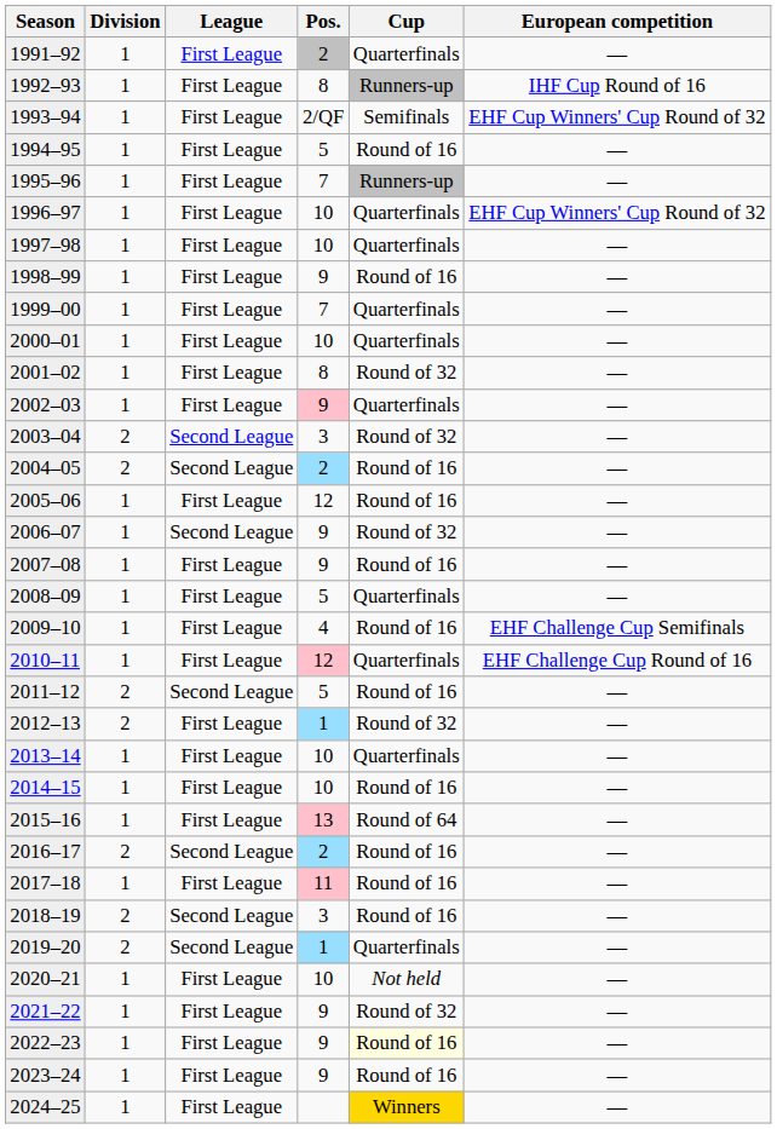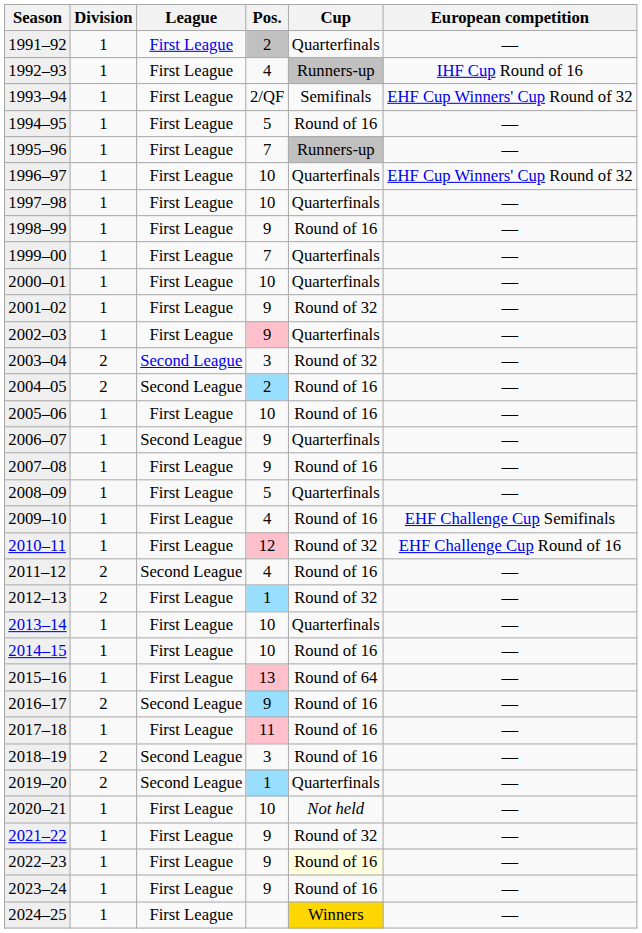 <table class="wikitable">
 <tr>
 <th>Season</th>
 <th>Division</th>
 <th>League</th>
 <th>Pos.</th>
 <th>Cup</th>
 <th>European competition</th>
 </tr>
 <tr>
 <td style="background:#EFEFEF;">1991–92</td>
 <td align="center">1</td>
 <td align="center"><a href='#'>First League</a></td>
 <td align="center" bgcolor=silver>2</td>
 <td align="center">Quarterfinals</td>
 <td align="center">—</td>
 </tr>
 <tr>
 <td style="background:#EFEFEF;">1992–93</td>
 <td align="center">1</td>
 <td align="center">First League</td>
-<td align="center">8</td>
+<td align="center">4</td>
 <td align="center" bgcolor=silver>Runners-up</td>
 <td align="center"><a href='#'>IHF Cup</a> Round of 16</td>
 </tr>
 <tr>
 <td style="background:#EFEFEF;">1993–94</td>
 <td align="center">1</td>
 <td align="center">First League</td>
 <td align="center">2/QF</td>
 <td align="center">Semifinals</td>
 <td align="center"><a href='#'>EHF Cup Winners' Cup</a> Round of 32</td>
 </tr>
 <tr>
 <td style="background:#EFEFEF;">1994–95</td>
 <td align="center">1</td>
 <td align="center">First League</td>
 <td align="center">5</td>
 <td align="center">Round of 16</td>
 <td align="center">—</td>
 </tr>
 <tr>
 <td style="background:#EFEFEF;">1995–96</td>
 <td align="center">1</td>
 <td align="center">First League</td>
 <td align="center">7</td>
 <td align="center" bgcolor=silver>Runners-up</td>
 <td align="center">—</td>
 </tr>
 <tr>
 <td style="background:#EFEFEF;">1996–97</td>
 <td align="center">1</td>
 <td align="center">First League</td>
 <td align="center">10</td>
 <td align="center">Quarterfinals</td>
 <td align="center"><a href='#'>EHF Cup Winners' Cup</a> Round of 32</td>
 </tr>
 <tr>
 <td style="background:#EFEFEF;">1997–98</td>
 <td align="center">1</td>
 <td align="center">First League</td>
 <td align="center">10</td>
 <td align="center">Quarterfinals</td>
 <td align="center">—</td>
 </tr>
 <tr>
 <td style="background:#EFEFEF;">1998–99</td>
 <td align="center">1</td>
 <td align="center">First League</td>
 <td align="center">9</td>
 <td align="center">Round of 16</td>
 <td align="center">—</td>
 </tr>
 <tr>
 <td style="background:#EFEFEF;">1999–00</td>
 <td align="center">1</td>
 <td align="center">First League</td>
 <td align="center">7</td>
 <td align="center">Quarterfinals</td>
 <td align="center">—</td>
 </tr>
 <tr>
 <td style="background:#EFEFEF;">2000–01</td>
 <td align="center">1</td>
 <td align="center">First League</td>
 <td align="center">10</td>
 <td align="center">Quarterfinals</td>
 <td align="center">—</td>
 </tr>
 <tr>
 <td style="background:#EFEFEF;">2001–02</td>
 <td align="center">1</td>
 <td align="center">First League</td>
-<td align="center">8</td>
+<td align="center">9</td>
 <td align="center">Round of 32</td>
 <td align="center">—</td>
 </tr>
 <tr>
 <td style="background:#EFEFEF;">2002–03</td>
 <td align="center">1</td>
 <td align="center">First League</td>
 <td align=center bgcolor=pink>9</td>
 <td align="center">Quarterfinals</td>
 <td align="center">—</td>
 </tr>
 <tr>
 <td style="background:#EFEFEF;">2003–04</td>
 <td align="center">2</td>
 <td align="center"><a href='#'>Second League</a></td>
 <td align="center">3</td>
 <td align="center">Round of 32</td>
 <td align="center">—</td>
 </tr>
 <tr>
 <td style="background:#EFEFEF;">2004–05</td>
 <td align="center">2</td>
 <td align="center">Second League</td>
 <td style="background:#97DEFF" align="center">2</td>
 <td align="center">Round of 16</td>
 <td align="center">—</td>
 </tr>
 <tr>
 <td style="background:#EFEFEF;">2005–06</td>
 <td align="center">1</td>
 <td align="center">First League</td>
-<td align="center">12</td>
+<td align="center">10</td>
 <td align="center">Round of 16</td>
 <td align="center">—</td>
 </tr>
 <tr>
 <td style="background:#EFEFEF;">2006–07</td>
 <td align="center">1</td>
 <td align="center">Second League</td>
 <td align="center">9</td>
-<td align="center">Round of 32</td>
+<td align="center">Quarterfinals</td>
 <td align="center">—</td>
 </tr>
 <tr>
 <td style="background:#EFEFEF;">2007–08</td>
 <td align="center">1</td>
 <td align="center">First League</td>
 <td align="center">9</td>
 <td align="center">Round of 16</td>
 <td align="center">—</td>
 </tr>
 <tr>
 <td style="background:#EFEFEF;">2008–09</td>
 <td align="center">1</td>
 <td align="center">First League</td>
 <td align="center">5</td>
 <td align="center">Quarterfinals</td>
 <td align="center">—</td>
 </tr>
 <tr>
 <td style="background:#EFEFEF;">2009–10</td>
 <td align="center">1</td>
 <td align="center">First League</td>
 <td align="center">4</td>
 <td align="center">Round of 16</td>
 <td align="center"><a href='#'>EHF Challenge Cup</a> Semifinals</td>
 </tr>
 <tr>
 <td style="background:#EFEFEF;"><a href='#'>2010–11</a></td>
 <td align="center">1</td>
 <td align="center">First League</td>
 <td align=center bgcolor=pink>12</td>
-<td align="center">Quarterfinals</td>
+<td align="center">Round of 32</td>
 <td align="center"><a href='#'>EHF Challenge Cup</a> Round of 16</td>
 </tr>
 <tr>
 <td style="background:#EFEFEF;">2011–12</td>
 <td align="center">2</td>
 <td align="center">Second League</td>
-<td align="center">5</td>
+<td align="center">4</td>
 <td align="center">Round of 16</td>
 <td align="center">—</td>
 </tr>
 <tr>
 <td style="background:#EFEFEF;">2012–13</td>
 <td align="center">2</td>
 <td align="center">First League</td>
 <td style="background:#97DEFF" align="center">1</td>
 <td align="center">Round of 32</td>
 <td align="center">—</td>
 </tr>
 <tr>
 <td style="background:#EFEFEF;"><a href='#'>2013–14</a></td>
 <td align="center">1</td>
 <td align="center">First League</td>
 <td align="center">10</td>
 <td align="center">Quarterfinals</td>
 <td align="center">—</td>
 </tr>
 <tr>
 <td style="background:#EFEFEF;"><a href='#'>2014–15</a></td>
 <td align="center">1</td>
 <td align="center">First League</td>
 <td align="center">10</td>
 <td align="center">Round of 16</td>
 <td align="center">—</td>
 </tr>
 <tr>
 <td style="background:#EFEFEF;">2015–16</td>
 <td align="center">1</td>
 <td align="center">First League</td>
 <td align=center bgcolor=pink>13</td>
 <td align="center">Round of 64</td>
 <td align="center">—</td>
 </tr>
 <tr>
 <td style="background:#EFEFEF;">2016–17</td>
 <td align="center">2</td>
 <td align="center">Second League</td>
-<td style="background:#97DEFF" align="center">2</td>
+<td style="background:#97DEFF" align="center">9</td>
 <td align="center">Round of 16</td>
 <td align="center">—</td>
 </tr>
 <tr>
 <td style="background:#EFEFEF;">2017–18</td>
 <td align="center">1</td>
 <td align="center">First League</td>
 <td align=center bgcolor=pink>11</td>
 <td align="center">Round of 16</td>
 <td align="center">—</td>
 </tr>
 <tr>
 <td style="background:#EFEFEF;">2018–19</td>
 <td align="center">2</td>
 <td align="center">Second League</td>
 <td align="center">3</td>
 <td align="center">Round of 16</td>
 <td align="center">—</td>
 </tr>
 <tr>
 <td style="background:#EFEFEF;">2019–20</td>
 <td align="center">2</td>
 <td align="center">Second League</td>
 <td style="background:#97DEFF" align="center">1</td>
 <td align="center">Quarterfinals</td>
 <td align="center">—</td>
 </tr>
 <tr>
 <td style="background:#EFEFEF;">2020–21</td>
 <td align="center">1</td>
 <td align="center">First League</td>
 <td align="center">10</td>
 <td align="center"><em>Not held</em></td>
 <td align="center">—</td>
 </tr>
 <tr>
 <td style="background:#EFEFEF;"><a href='#'>2021–22</a></td>
 <td align="center">1</td>
 <td align="center">First League</td>
 <td align="center">9</td>
 <td align="center">Round of 32</td>
 <td align="center">—</td>
 </tr>
 <tr>
 <td style="background:#EFEFEF;">2022–23</td>
 <td align="center">1</td>
 <td align="center">First League</td>
 <td align="center">9</td>
 <td align="center" style="background: lightyellow;">Round of 16</td>
 <td align="center">—</td>
 </tr>
 <tr>
 <td style="background:#EFEFEF;">2023–24</td>
 <td align="center">1</td>
 <td align="center">First League</td>
 <td align="center">9</td>
 <td align="center">Round of 16</td>
 <td align="center">—</td>
 </tr>
 <tr>
 <td style="background:#EFEFEF;">2024–25</td>
 <td align="center">1</td>
 <td align="center">First League</td>
 <td align="center"></td>
 <td align="center" bgcolor=gold>Winners</td>
 <td align="center">—</td>
 </tr>
 </table>
